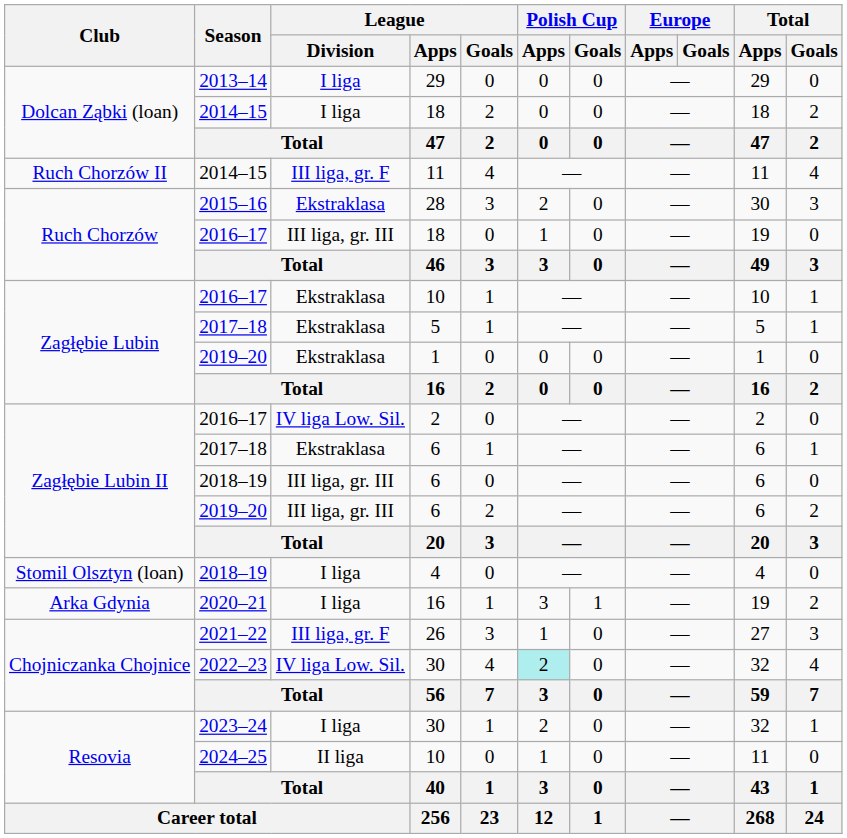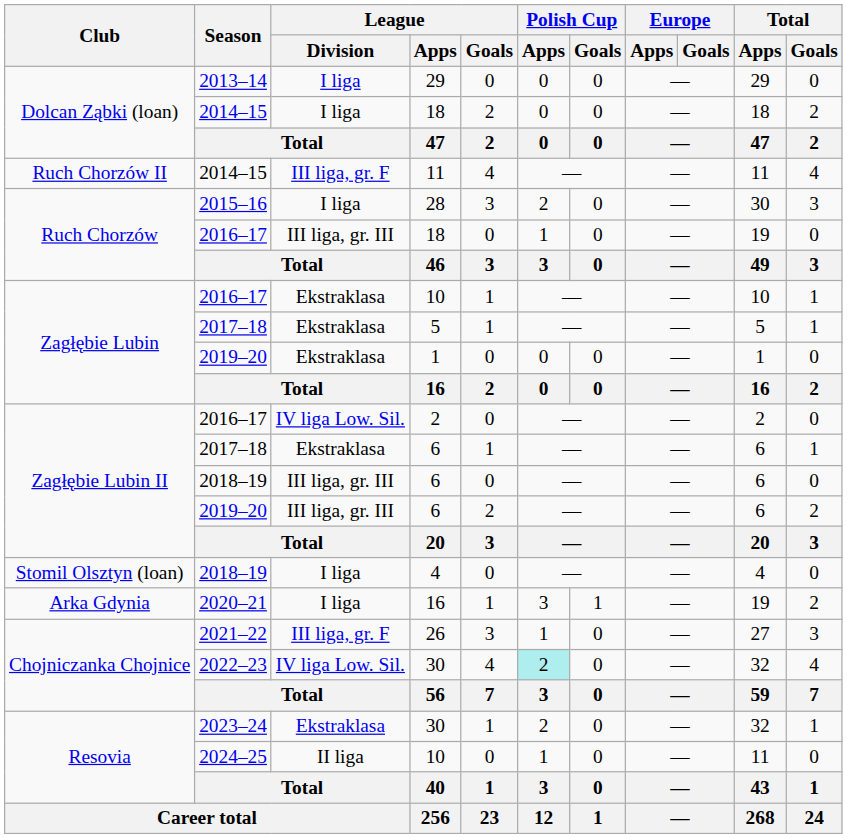 <table class="wikitable" style="text-align: center;">
 <tr>
 <th rowspan="2">Club</th>
 <th rowspan="2">Season</th>
 <th colspan="3">League</th>
 <th colspan="2"><a href='#'>Polish Cup</a></th>
 <th colspan="2"><a href='#'>Europe</a></th>
 <th colspan="2">Total</th>
 </tr>
 <tr>
 <th>Division</th>
 <th>Apps</th>
 <th>Goals</th>
 <th>Apps</th>
 <th>Goals</th>
 <th>Apps</th>
 <th>Goals</th>
 <th>Apps</th>
 <th>Goals</th>
 </tr>
 <tr>
 <td rowspan="3"><a href='#'>Dolcan Ząbki</a> (loan)</td>
 <td><a href='#'>2013–14</a></td>
 <td><a href='#'>I liga</a></td>
 <td>29</td>
 <td>0</td>
 <td>0</td>
 <td>0</td>
 <td colspan="2">—</td>
 <td>29</td>
 <td>0</td>
 </tr>
 <tr>
 <td><a href='#'>2014–15</a></td>
 <td>I liga</td>
 <td>18</td>
 <td>2</td>
 <td>0</td>
 <td>0</td>
 <td colspan="2">—</td>
 <td>18</td>
 <td>2</td>
 </tr>
 <tr>
 <th colspan="2">Total</th>
 <th>47</th>
 <th>2</th>
 <th>0</th>
 <th>0</th>
 <th colspan="2">—</th>
 <th>47</th>
 <th>2</th>
 </tr>
 <tr>
 <td><a href='#'>Ruch Chorzów II</a></td>
 <td>2014–15</td>
 <td><a href='#'>III liga, gr. F</a></td>
 <td>11</td>
 <td>4</td>
 <td colspan="2">—</td>
 <td colspan="2">—</td>
 <td>11</td>
 <td>4</td>
 </tr>
 <tr>
 <td rowspan="3"><a href='#'>Ruch Chorzów</a></td>
 <td><a href='#'>2015–16</a></td>
-<td><a href='#'>Ekstraklasa</a></td>
+<td>I liga</td>
 <td>28</td>
 <td>3</td>
 <td>2</td>
 <td>0</td>
 <td colspan="2">—</td>
 <td>30</td>
 <td>3</td>
 </tr>
 <tr>
 <td><a href='#'>2016–17</a></td>
 <td>III liga, gr. III</td>
 <td>18</td>
 <td>0</td>
 <td>1</td>
 <td>0</td>
 <td colspan="2">—</td>
 <td>19</td>
 <td>0</td>
 </tr>
 <tr>
 <th colspan="2">Total</th>
 <th>46</th>
 <th>3</th>
 <th>3</th>
 <th>0</th>
 <th colspan="2">—</th>
 <th>49</th>
 <th>3</th>
 </tr>
 <tr>
 <td rowspan="4"><a href='#'>Zagłębie Lubin</a></td>
 <td><a href='#'>2016–17</a></td>
 <td>Ekstraklasa</td>
 <td>10</td>
 <td>1</td>
 <td colspan="2">—</td>
 <td colspan="2">—</td>
 <td>10</td>
 <td>1</td>
 </tr>
 <tr>
 <td><a href='#'>2017–18</a></td>
 <td>Ekstraklasa</td>
 <td>5</td>
 <td>1</td>
 <td colspan="2">—</td>
 <td colspan="2">—</td>
 <td>5</td>
 <td>1</td>
 </tr>
 <tr>
 <td><a href='#'>2019–20</a></td>
 <td>Ekstraklasa</td>
 <td>1</td>
 <td>0</td>
 <td>0</td>
 <td>0</td>
 <td colspan="2">—</td>
 <td>1</td>
 <td>0</td>
 </tr>
 <tr>
 <th colspan="2">Total</th>
 <th>16</th>
 <th>2</th>
 <th>0</th>
 <th>0</th>
 <th colspan="2">—</th>
 <th>16</th>
 <th>2</th>
 </tr>
 <tr>
 <td rowspan="5"><a href='#'>Zagłębie Lubin II</a></td>
 <td>2016–17</td>
 <td><a href='#'>IV liga Low. Sil.</a></td>
 <td>2</td>
 <td>0</td>
 <td colspan="2">—</td>
 <td colspan="2">—</td>
 <td>2</td>
 <td>0</td>
 </tr>
 <tr>
 <td>2017–18</td>
 <td>Ekstraklasa</td>
 <td>6</td>
 <td>1</td>
 <td colspan="2">—</td>
 <td colspan="2">—</td>
 <td>6</td>
 <td>1</td>
 </tr>
 <tr>
 <td>2018–19</td>
 <td>III liga, gr. III</td>
 <td>6</td>
 <td>0</td>
 <td colspan="2">—</td>
 <td colspan="2">—</td>
 <td>6</td>
 <td>0</td>
 </tr>
 <tr>
 <td><a href='#'>2019–20</a></td>
 <td>III liga, gr. III</td>
 <td>6</td>
 <td>2</td>
 <td colspan="2">—</td>
 <td colspan="2">—</td>
 <td>6</td>
 <td>2</td>
 </tr>
 <tr>
 <th colspan="2">Total</th>
 <th>20</th>
 <th>3</th>
 <th colspan="2">—</th>
 <th colspan="2">—</th>
 <th>20</th>
 <th>3</th>
 </tr>
 <tr>
 <td><a href='#'>Stomil Olsztyn</a> (loan)</td>
 <td><a href='#'>2018–19</a></td>
 <td>I liga</td>
 <td>4</td>
 <td>0</td>
 <td colspan="2">—</td>
 <td colspan="2">—</td>
 <td>4</td>
 <td>0</td>
 </tr>
 <tr>
 <td><a href='#'>Arka Gdynia</a></td>
 <td><a href='#'>2020–21</a></td>
 <td>I liga</td>
 <td>16</td>
 <td>1</td>
 <td>3</td>
 <td>1</td>
 <td colspan="2">—</td>
 <td>19</td>
 <td>2</td>
 </tr>
 <tr>
 <td rowspan="3"><a href='#'>Chojniczanka Chojnice</a></td>
 <td><a href='#'>2021–22</a></td>
 <td><a href='#'>III liga, gr. F</a></td>
 <td>26</td>
 <td>3</td>
 <td>1</td>
 <td>0</td>
 <td colspan="2">—</td>
 <td>27</td>
 <td>3</td>
 </tr>
 <tr>
 <td><a href='#'>2022–23</a></td>
 <td><a href='#'>IV liga Low. Sil.</a></td>
 <td>30</td>
 <td>4</td>
 <td style="background: paleturquoise;">2</td>
 <td>0</td>
 <td colspan="2">—</td>
 <td>32</td>
 <td>4</td>
 </tr>
 <tr>
 <th colspan="2">Total</th>
 <th>56</th>
 <th>7</th>
 <th>3</th>
 <th>0</th>
 <th colspan="2">—</th>
 <th>59</th>
 <th>7</th>
 </tr>
 <tr>
 <td rowspan="3"><a href='#'>Resovia</a></td>
 <td><a href='#'>2023–24</a></td>
-<td>I liga</td>
+<td><a href='#'>Ekstraklasa</a></td>
 <td>30</td>
 <td>1</td>
 <td>2</td>
 <td>0</td>
 <td colspan="2">—</td>
 <td>32</td>
 <td>1</td>
 </tr>
 <tr>
 <td><a href='#'>2024–25</a></td>
 <td>II liga</td>
 <td>10</td>
 <td>0</td>
 <td>1</td>
 <td>0</td>
 <td colspan="2">—</td>
 <td>11</td>
 <td>0</td>
 </tr>
 <tr>
 <th colspan="2">Total</th>
 <th>40</th>
 <th>1</th>
 <th>3</th>
 <th>0</th>
 <th colspan="2">—</th>
 <th>43</th>
 <th>1</th>
 </tr>
 <tr>
 <th colspan="3">Career total</th>
 <th>256</th>
 <th>23</th>
 <th>12</th>
 <th>1</th>
 <th colspan="2">—</th>
 <th>268</th>
 <th>24</th>
 </tr>
 </table>
